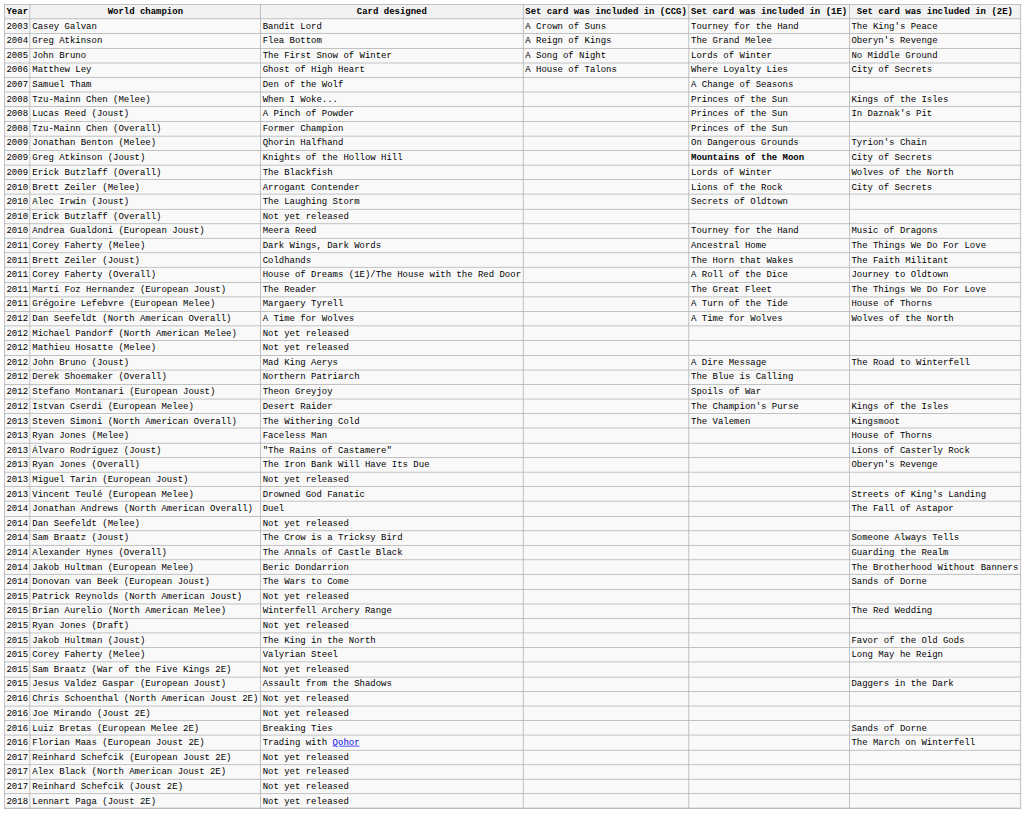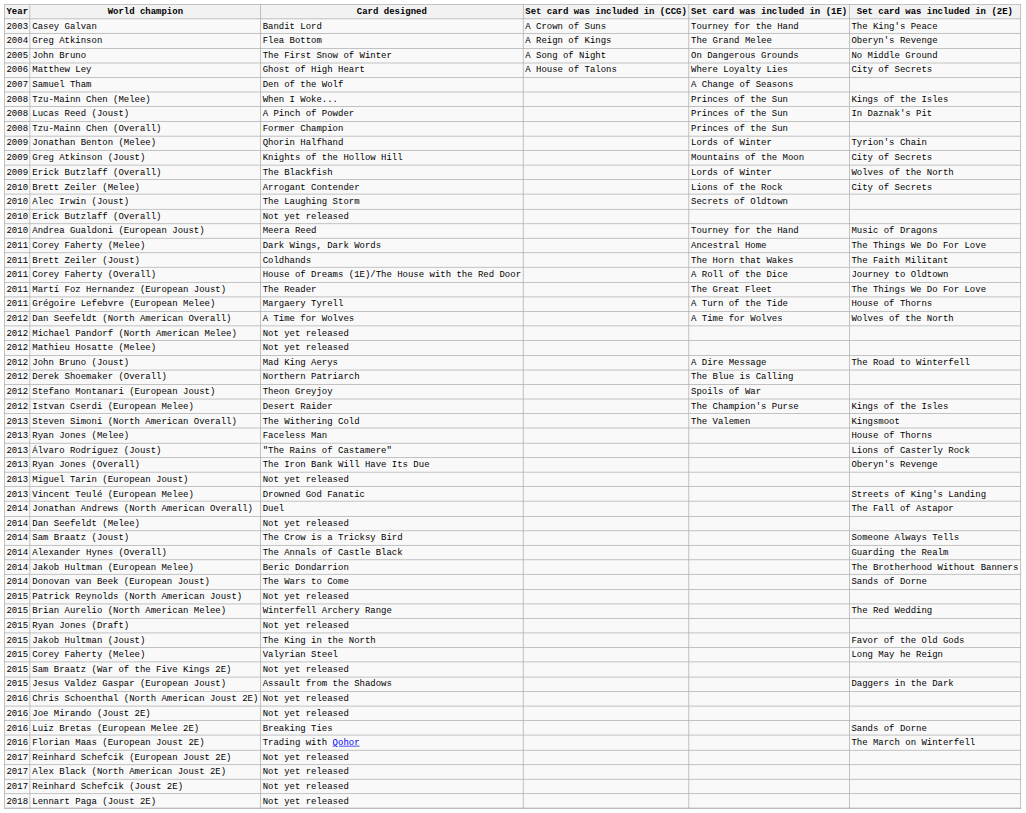 <table class="wikitable">
 <tr>
 <th>Year</th>
 <th>World champion</th>
 <th>Card designed</th>
 <th>Set card was included in (CCG)</th>
 <th>Set card was included in (1E)</th>
 <th>Set card was included in (2E)</th>
 </tr>
 <tr>
 <td>2003</td>
 <td>Casey Galvan</td>
 <td>Bandit Lord</td>
 <td>A Crown of Suns</td>
 <td>Tourney for the Hand</td>
 <td>The King's Peace</td>
 </tr>
 <tr>
 <td>2004</td>
 <td>Greg Atkinson</td>
 <td>Flea Bottom</td>
 <td>A Reign of Kings</td>
 <td>The Grand Melee</td>
 <td>Oberyn's Revenge</td>
 </tr>
 <tr>
 <td>2005</td>
 <td>John Bruno</td>
 <td>The First Snow of Winter</td>
 <td>A Song of Night</td>
-<td>Lords of Winter</td>
+<td>On Dangerous Grounds</td>
 <td>No Middle Ground</td>
 </tr>
 <tr>
 <td>2006</td>
 <td>Matthew Ley</td>
 <td>Ghost of High Heart</td>
 <td>A House of Talons</td>
 <td>Where Loyalty Lies</td>
 <td>City of Secrets</td>
 </tr>
 <tr>
 <td>2007</td>
 <td>Samuel Tham</td>
 <td>Den of the Wolf</td>
 <td></td>
 <td>A Change of Seasons</td>
 <td></td>
 </tr>
 <tr>
 <td>2008</td>
 <td>Tzu-Mainn Chen (Melee)</td>
 <td>When I Woke...</td>
 <td></td>
 <td>Princes of the Sun</td>
 <td>Kings of the Isles</td>
 </tr>
 <tr>
 <td>2008</td>
 <td>Lucas Reed (Joust)</td>
 <td>A Pinch of Powder</td>
 <td></td>
 <td>Princes of the Sun</td>
 <td>In Daznak's Pit</td>
 </tr>
 <tr>
 <td>2008</td>
 <td>Tzu-Mainn Chen (Overall)</td>
 <td>Former Champion</td>
 <td></td>
 <td>Princes of the Sun</td>
 <td></td>
 </tr>
 <tr>
 <td>2009</td>
 <td>Jonathan Benton (Melee)</td>
 <td>Qhorin Halfhand</td>
 <td></td>
-<td>On Dangerous Grounds</td>
+<td>Lords of Winter</td>
 <td>Tyrion's Chain</td>
 </tr>
 <tr>
 <td>2009</td>
 <td>Greg Atkinson (Joust)</td>
 <td>Knights of the Hollow Hill</td>
 <td></td>
-<td><strong>Mountains of the Moon</strong></td>
+<td>Mountains of the Moon</td>
 <td>City of Secrets</td>
 </tr>
 <tr>
 <td>2009</td>
 <td>Erick Butzlaff (Overall)</td>
 <td>The Blackfish</td>
 <td></td>
 <td>Lords of Winter</td>
 <td>Wolves of the North</td>
 </tr>
 <tr>
 <td>2010</td>
 <td>Brett Zeiler (Melee)</td>
 <td>Arrogant Contender</td>
 <td></td>
 <td>Lions of the Rock</td>
 <td>City of Secrets</td>
 </tr>
 <tr>
 <td>2010</td>
 <td>Alec Irwin (Joust)</td>
 <td>The Laughing Storm</td>
 <td></td>
 <td>Secrets of Oldtown</td>
 <td></td>
 </tr>
 <tr>
 <td>2010</td>
 <td>Erick Butzlaff (Overall)</td>
 <td>Not yet released</td>
 <td></td>
 <td></td>
 <td></td>
 </tr>
 <tr>
 <td>2010</td>
 <td>Andrea Gualdoni (European Joust)</td>
 <td>Meera Reed</td>
 <td></td>
 <td>Tourney for the Hand</td>
 <td>Music of Dragons</td>
 </tr>
 <tr>
 <td>2011</td>
 <td>Corey Faherty (Melee)</td>
 <td>Dark Wings, Dark Words</td>
 <td></td>
 <td>Ancestral Home</td>
 <td>The Things We Do For Love</td>
 </tr>
 <tr>
 <td>2011</td>
 <td>Brett Zeiler (Joust)</td>
 <td>Coldhands</td>
 <td></td>
 <td>The Horn that Wakes</td>
 <td>The Faith Militant</td>
 </tr>
 <tr>
 <td>2011</td>
 <td>Corey Faherty (Overall)</td>
 <td>House of Dreams (1E)/The House with the Red Door</td>
 <td></td>
 <td>A Roll of the Dice</td>
 <td>Journey to Oldtown</td>
 </tr>
 <tr>
 <td>2011</td>
 <td>Martí Foz Hernandez (European Joust)</td>
 <td>The Reader</td>
 <td></td>
 <td>The Great Fleet</td>
 <td>The Things We Do For Love</td>
 </tr>
 <tr>
 <td>2011</td>
 <td>Grégoire Lefebvre (European Melee)</td>
 <td>Margaery Tyrell</td>
 <td></td>
 <td>A Turn of the Tide</td>
 <td>House of Thorns</td>
 </tr>
 <tr>
 <td>2012</td>
 <td>Dan Seefeldt (North American Overall)</td>
 <td>A Time for Wolves</td>
 <td></td>
 <td>A Time for Wolves</td>
 <td>Wolves of the North</td>
 </tr>
 <tr>
 <td>2012</td>
 <td>Michael Pandorf (North American Melee)</td>
 <td>Not yet released</td>
 <td></td>
 <td></td>
 <td></td>
 </tr>
 <tr>
 <td>2012</td>
 <td>Mathieu Hosatte (Melee)</td>
 <td>Not yet released</td>
 <td></td>
 <td></td>
 <td></td>
 </tr>
 <tr>
 <td>2012</td>
 <td>John Bruno (Joust)</td>
 <td>Mad King Aerys</td>
 <td></td>
 <td>A Dire Message</td>
 <td>The Road to Winterfell</td>
 </tr>
 <tr>
 <td>2012</td>
 <td>Derek Shoemaker (Overall)</td>
 <td>Northern Patriarch</td>
 <td></td>
 <td>The Blue is Calling</td>
 <td></td>
 </tr>
 <tr>
 <td>2012</td>
 <td>Stefano Montanari (European Joust)</td>
 <td>Theon Greyjoy</td>
 <td></td>
 <td>Spoils of War</td>
 <td></td>
 </tr>
 <tr>
 <td>2012</td>
 <td>Istvan Cserdi (European Melee)</td>
 <td>Desert Raider</td>
 <td></td>
 <td>The Champion's Purse</td>
 <td>Kings of the Isles</td>
 </tr>
 <tr>
 <td>2013</td>
 <td>Steven Simoni (North American Overall)</td>
 <td>The Withering Cold</td>
 <td></td>
 <td>The Valemen</td>
 <td>Kingsmoot</td>
 </tr>
 <tr>
 <td>2013</td>
 <td>Ryan Jones (Melee)</td>
 <td>Faceless Man</td>
 <td></td>
 <td></td>
 <td>House of Thorns</td>
 </tr>
 <tr>
 <td>2013</td>
 <td>Álvaro Rodríguez (Joust)</td>
 <td>"The Rains of Castamere"</td>
 <td></td>
 <td></td>
 <td>Lions of Casterly Rock</td>
 </tr>
 <tr>
 <td>2013</td>
 <td>Ryan Jones (Overall)</td>
 <td>The Iron Bank Will Have Its Due</td>
 <td></td>
 <td></td>
 <td>Oberyn's Revenge</td>
 </tr>
 <tr>
 <td>2013</td>
 <td>Miguel Tarin (European Joust)</td>
 <td>Not yet released</td>
 <td></td>
 <td></td>
 <td></td>
 </tr>
 <tr>
 <td>2013</td>
 <td>Vincent Teulé (European Melee)</td>
 <td>Drowned God Fanatic</td>
 <td></td>
 <td></td>
 <td>Streets of King's Landing</td>
 </tr>
 <tr>
 <td>2014</td>
 <td>Jonathan Andrews (North American Overall)</td>
 <td>Duel</td>
 <td></td>
 <td></td>
 <td>The Fall of Astapor</td>
 </tr>
 <tr>
 <td>2014</td>
 <td>Dan Seefeldt (Melee)</td>
 <td>Not yet released</td>
 <td></td>
 <td></td>
 <td></td>
 </tr>
 <tr>
 <td>2014</td>
 <td>Sam Braatz (Joust)</td>
 <td>The Crow is a Tricksy Bird</td>
 <td></td>
 <td></td>
 <td>Someone Always Tells</td>
 </tr>
 <tr>
 <td>2014</td>
 <td>Alexander Hynes (Overall)</td>
 <td>The Annals of Castle Black</td>
 <td></td>
 <td></td>
 <td>Guarding the Realm</td>
 </tr>
 <tr>
 <td>2014</td>
 <td>Jakob Hultman (European Melee)</td>
 <td>Beric Dondarrion</td>
 <td></td>
 <td></td>
 <td>The Brotherhood Without Banners</td>
 </tr>
 <tr>
 <td>2014</td>
 <td>Donovan van Beek (European Joust)</td>
 <td>The Wars to Come</td>
 <td></td>
 <td></td>
 <td>Sands of Dorne</td>
 </tr>
 <tr>
 <td>2015</td>
 <td>Patrick Reynolds (North American Joust)</td>
 <td>Not yet released</td>
 <td></td>
 <td></td>
 <td></td>
 </tr>
 <tr>
 <td>2015</td>
 <td>Brian Aurelio (North American Melee)</td>
 <td>Winterfell Archery Range</td>
 <td></td>
 <td></td>
 <td>The Red Wedding</td>
 </tr>
 <tr>
 <td>2015</td>
 <td>Ryan Jones (Draft)</td>
 <td>Not yet released</td>
 <td></td>
 <td></td>
 <td></td>
 </tr>
 <tr>
 <td>2015</td>
 <td>Jakob Hultman (Joust)</td>
 <td>The King in the North</td>
 <td></td>
 <td></td>
 <td>Favor of the Old Gods</td>
 </tr>
 <tr>
 <td>2015</td>
 <td>Corey Faherty (Melee)</td>
 <td>Valyrian Steel</td>
 <td></td>
 <td></td>
 <td>Long May he Reign</td>
 </tr>
 <tr>
 <td>2015</td>
 <td>Sam Braatz (War of the Five Kings 2E)</td>
 <td>Not yet released</td>
 <td></td>
 <td></td>
 <td></td>
 </tr>
 <tr>
 <td>2015</td>
 <td>Jesus Valdez Gaspar (European Joust)</td>
 <td>Assault from the Shadows</td>
 <td></td>
 <td></td>
 <td>Daggers in the Dark</td>
 </tr>
 <tr>
 <td>2016</td>
 <td>Chris Schoenthal (North American Joust 2E)</td>
 <td>Not yet released</td>
 <td></td>
 <td></td>
 <td></td>
 </tr>
 <tr>
 <td>2016</td>
 <td>Joe Mirando (Joust 2E)</td>
 <td>Not yet released</td>
 <td></td>
 <td></td>
 <td></td>
 </tr>
 <tr>
 <td>2016</td>
 <td>Luiz Bretas (European Melee 2E)</td>
 <td>Breaking Ties</td>
 <td></td>
 <td></td>
 <td>Sands of Dorne</td>
 </tr>
 <tr>
 <td>2016</td>
 <td>Florian Maas (European Joust 2E)</td>
 <td>Trading with <a href='#'>Qohor</a></td>
 <td></td>
 <td></td>
 <td>The March on Winterfell</td>
 </tr>
 <tr>
 <td>2017</td>
 <td>Reinhard Schefcik (European Joust 2E)</td>
 <td>Not yet released</td>
 <td></td>
 <td></td>
 <td></td>
 </tr>
 <tr>
 <td>2017</td>
 <td>Alex Black (North American Joust 2E)</td>
 <td>Not yet released</td>
 <td></td>
 <td></td>
 <td></td>
 </tr>
 <tr>
 <td>2017</td>
 <td>Reinhard Schefcik (Joust 2E)</td>
 <td>Not yet released</td>
 <td></td>
 <td></td>
 <td></td>
 </tr>
 <tr>
 <td>2018</td>
 <td>Lennart Paga (Joust 2E)</td>
 <td>Not yet released</td>
 <td></td>
 <td></td>
 <td></td>
 </tr>
 <tr>
 </tr>
 </table>
